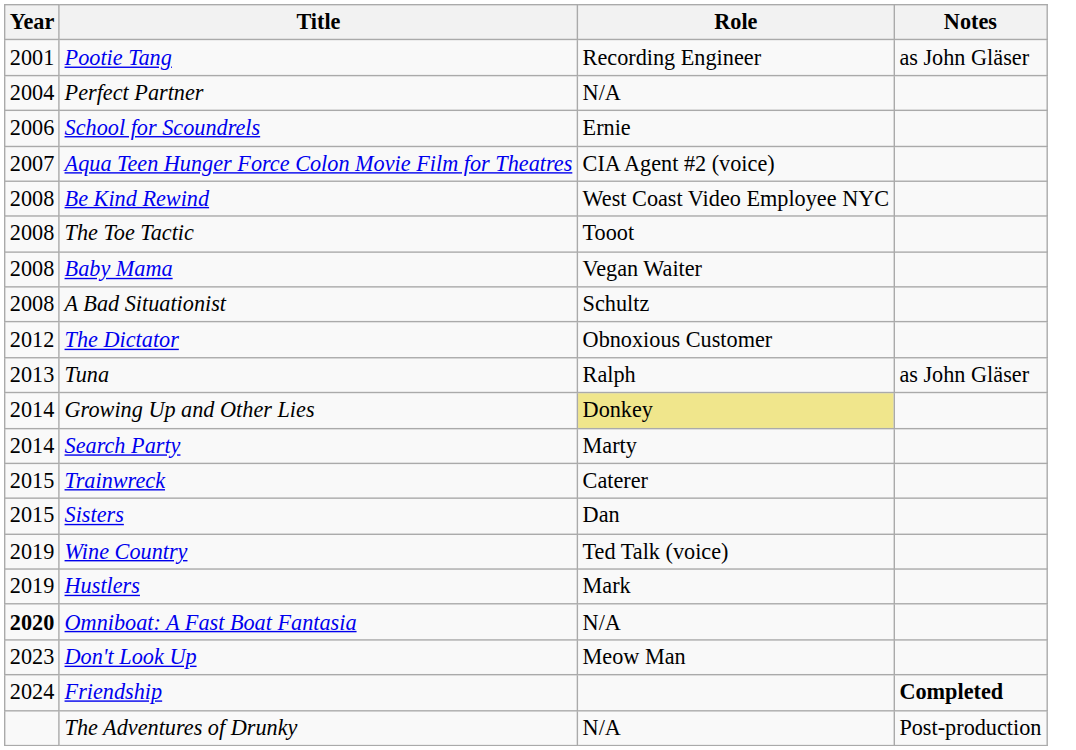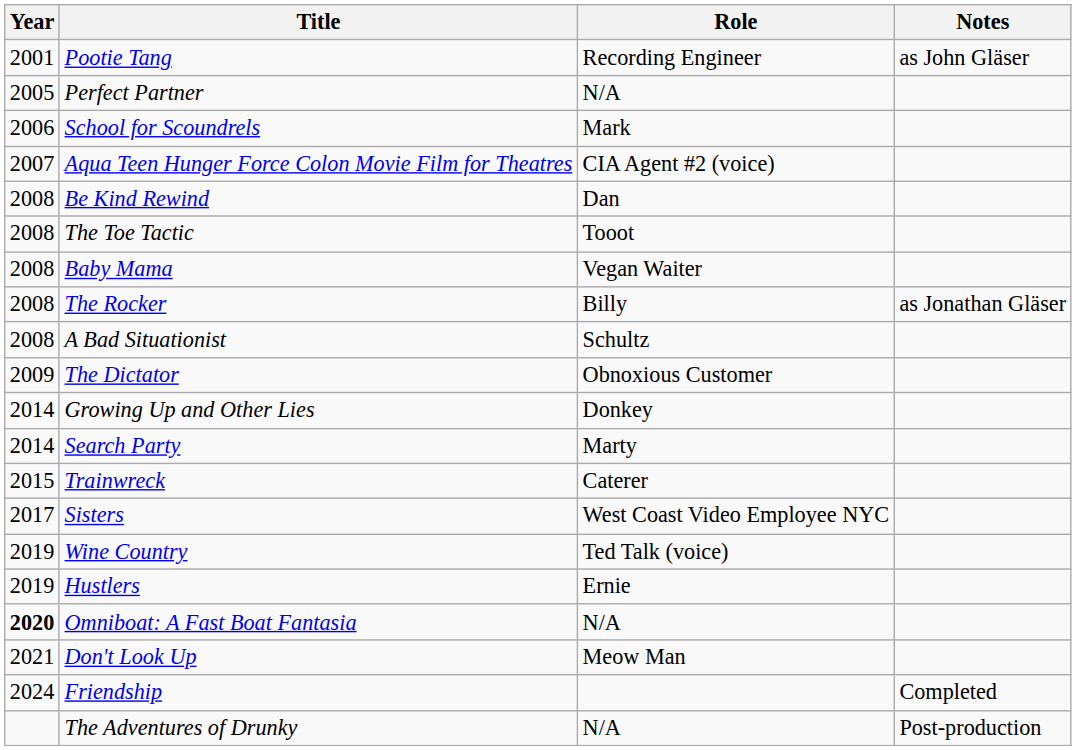 <table class="wikitable sortable">
 <tr>
 <th>Year</th>
 <th>Title</th>
 <th>Role</th>
 <th class="unsortable">Notes</th>
 </tr>
 <tr>
 <td>2001</td>
 <td><em><a href='#'>Pootie Tang</a></em></td>
 <td>Recording Engineer</td>
 <td>as John Gläser</td>
 </tr>
 <tr>
-<td>2004</td>
+<td>2005</td>
 <td><em>Perfect Partner</em></td>
 <td>N/A</td>
 <td></td>
 </tr>
 <tr>
 <td>2006</td>
 <td><em><a href='#'>School for Scoundrels</a></em></td>
-<td>Ernie</td>
+<td>Mark</td>
 <td></td>
 </tr>
 <tr>
 <td>2007</td>
 <td><em><a href='#'>Aqua Teen Hunger Force Colon Movie Film for Theatres</a></em></td>
 <td>CIA Agent #2 (voice)</td>
 <td></td>
 </tr>
 <tr>
 <td>2008</td>
 <td><em><a href='#'>Be Kind Rewind</a></em></td>
-<td>West Coast Video Employee NYC</td>
+<td>Dan</td>
 <td></td>
 </tr>
 <tr>
 <td>2008</td>
 <td><em>The Toe Tactic</em></td>
 <td>Tooot</td>
 <td></td>
 </tr>
 <tr>
 <td>2008</td>
 <td><em><a href='#'>Baby Mama</a></em></td>
 <td>Vegan Waiter</td>
 <td></td>
 </tr>
 <tr>
 <td>2008</td>
+<td><em><a href='#'>The Rocker</a></em></td>
+<td>Billy</td>
+<td>as Jonathan Gläser</td>
+</tr>
+<tr>
+<td>2008</td>
 <td><em>A Bad Situationist</em></td>
 <td>Schultz</td>
 <td></td>
 </tr>
 <tr>
-<td>2012</td>
+<td>2009</td>
 <td><em><a href='#'>The Dictator</a></em></td>
 <td>Obnoxious Customer</td>
 <td></td>
 </tr>
 <tr>
-<td>2013</td>
-<td><em>Tuna</em></td>
-<td>Ralph</td>
-<td>as John Gläser</td>
-</tr>
-<tr>
 <td>2014</td>
 <td><em>Growing Up and Other Lies</em></td>
-<td style="background: khaki;">Donkey</td>
+<td>Donkey</td>
 <td></td>
 </tr>
 <tr>
 <td>2014</td>
 <td><em><a href='#'>Search Party</a></em></td>
 <td>Marty</td>
 <td></td>
 </tr>
 <tr>
 <td>2015</td>
 <td><em><a href='#'>Trainwreck</a></em></td>
 <td>Caterer</td>
 <td></td>
 </tr>
 <tr>
-<td>2015</td>
+<td>2017</td>
 <td><em><a href='#'>Sisters</a></em></td>
-<td>Dan</td>
+<td>West Coast Video Employee NYC</td>
 <td></td>
 </tr>
 <tr>
 <td>2019</td>
 <td><em><a href='#'>Wine Country</a></em></td>
 <td>Ted Talk (voice)</td>
 <td></td>
 </tr>
 <tr>
 <td>2019</td>
 <td><em><a href='#'>Hustlers</a></em></td>
-<td>Mark</td>
+<td>Ernie</td>
 <td></td>
 </tr>
 <tr>
 <td><strong>2020</strong></td>
 <td><em><a href='#'>Omniboat: A Fast Boat Fantasia</a></em></td>
 <td>N/A</td>
 <td></td>
 </tr>
 <tr>
-<td>2023</td>
+<td>2021</td>
 <td><em><a href='#'>Don't Look Up</a></em></td>
 <td>Meow Man</td>
 <td></td>
 </tr>
 <tr>
 <td>2024</td>
 <td><em><a href='#'>Friendship</a></em></td>
 <td></td>
-<td><strong>Completed</strong></td>
+<td>Completed</td>
 </tr>
 <tr>
 <td></td>
 <td><em>The Adventures of Drunky</em></td>
 <td>N/A</td>
 <td>Post-production</td>
 </tr>
 </table>
